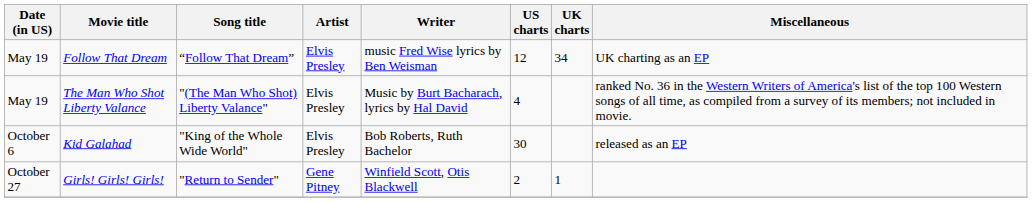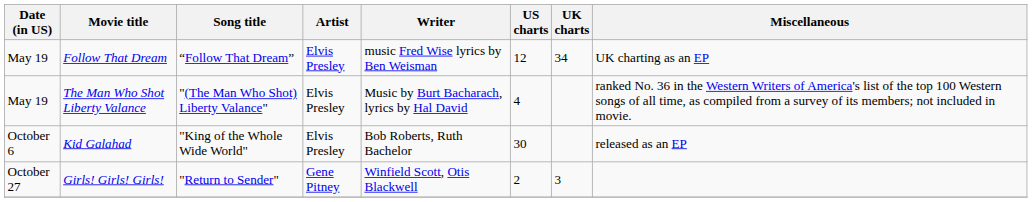 <table class="wikitable sortable">
 <tr>
 <th>Date<br>(in US)</th>
 <th>Movie title</th>
 <th>Song title</th>
 <th>Artist</th>
 <th>Writer</th>
 <th>US <br>charts</th>
 <th>UK<br>charts</th>
 <th>Miscellaneous</th>
 </tr>
 <tr>
 <td>May 19</td>
 <td><em><a href='#'>Follow That Dream</a></em></td>
 <td>“<a href='#'>Follow That Dream</a>”</td>
 <td><a href='#'>Elvis Presley</a></td>
 <td>music <a href='#'>Fred Wise</a> lyrics by <a href='#'>Ben Weisman</a></td>
 <td>12</td>
 <td>34</td>
 <td>UK charting as an <a href='#'>EP</a></td>
 </tr>
 <tr>
 <td>May 19</td>
 <td><em><a href='#'>The Man Who Shot Liberty Valance</a></em></td>
 <td>"<a href='#'>(The Man Who Shot) Liberty Valance</a>"</td>
 <td>Elvis Presley</td>
 <td>Music by <a href='#'>Burt Bacharach</a>, lyrics by <a href='#'>Hal David</a></td>
 <td>4</td>
 <td></td>
 <td>ranked No. 36 in the <a href='#'>Western Writers of America</a>'s list of the top 100 Western songs of all time, as compiled from a survey of its members; not included in movie.</td>
 </tr>
 <tr>
 <td>October 6</td>
 <td><em><a href='#'>Kid Galahad</a></em></td>
 <td>"King of the Whole Wide World"</td>
 <td>Elvis Presley</td>
 <td>Bob Roberts, Ruth Bachelor</td>
 <td>30</td>
 <td></td>
 <td>released as an <a href='#'>EP</a></td>
 </tr>
 <tr>
 <td>October 27</td>
 <td><em><a href='#'>Girls! Girls! Girls!</a></em></td>
 <td>"<a href='#'>Return to Sender</a>"</td>
 <td><a href='#'>Gene Pitney</a></td>
 <td><a href='#'>Winfield Scott</a>, <a href='#'>Otis Blackwell</a></td>
 <td>2</td>
-<td>1</td>
+<td>3</td>
 <td></td>
 </tr>
 <tr>
 </tr>
 </table>
